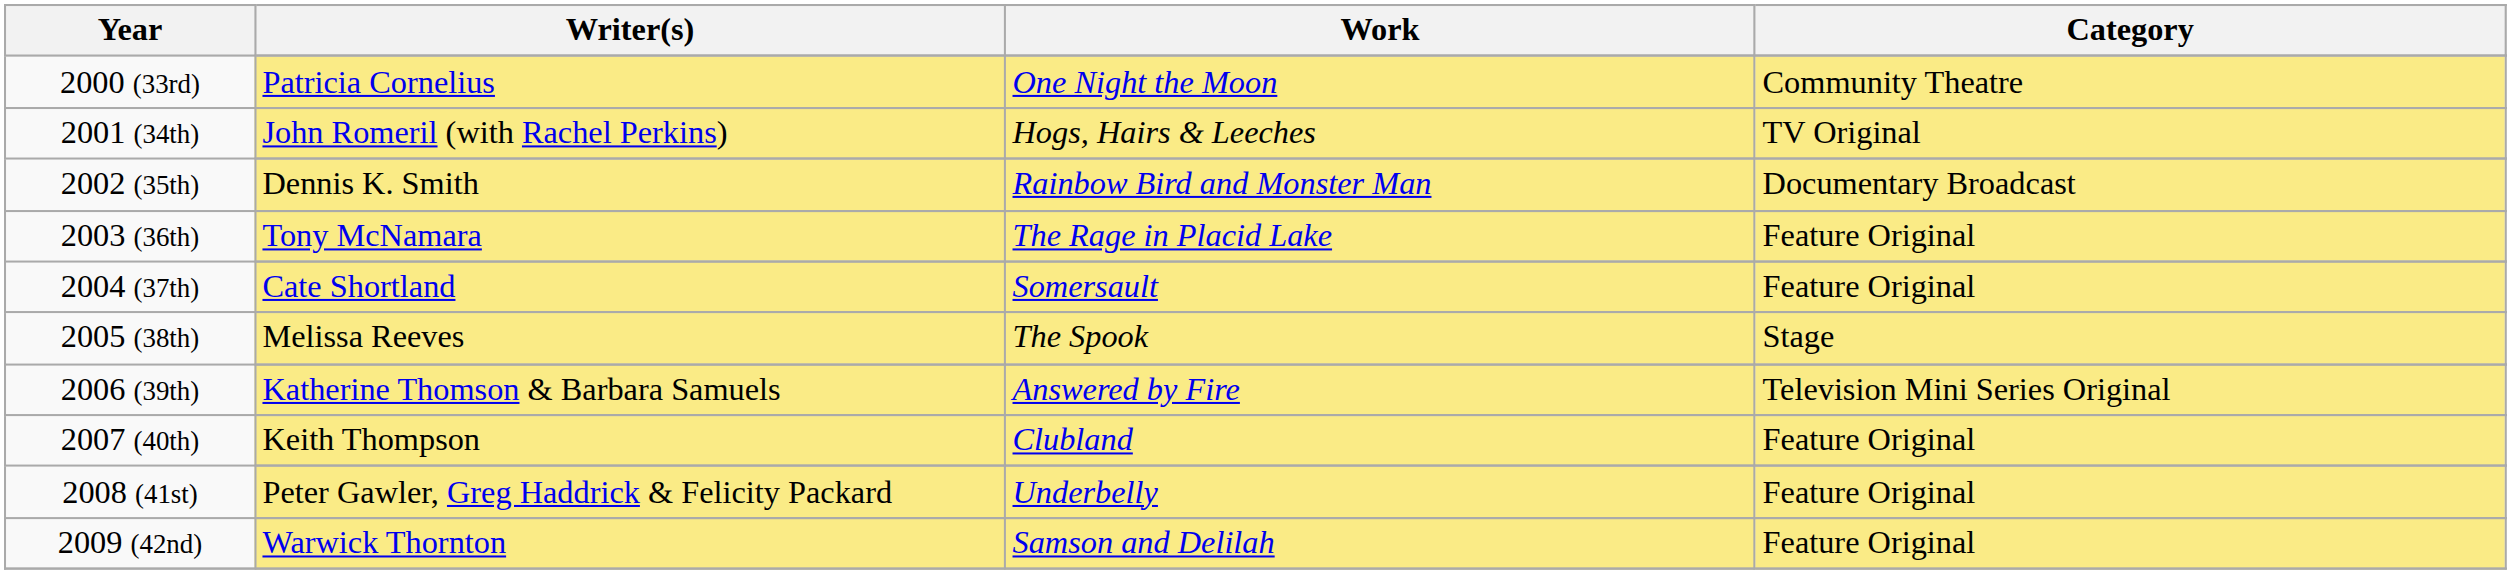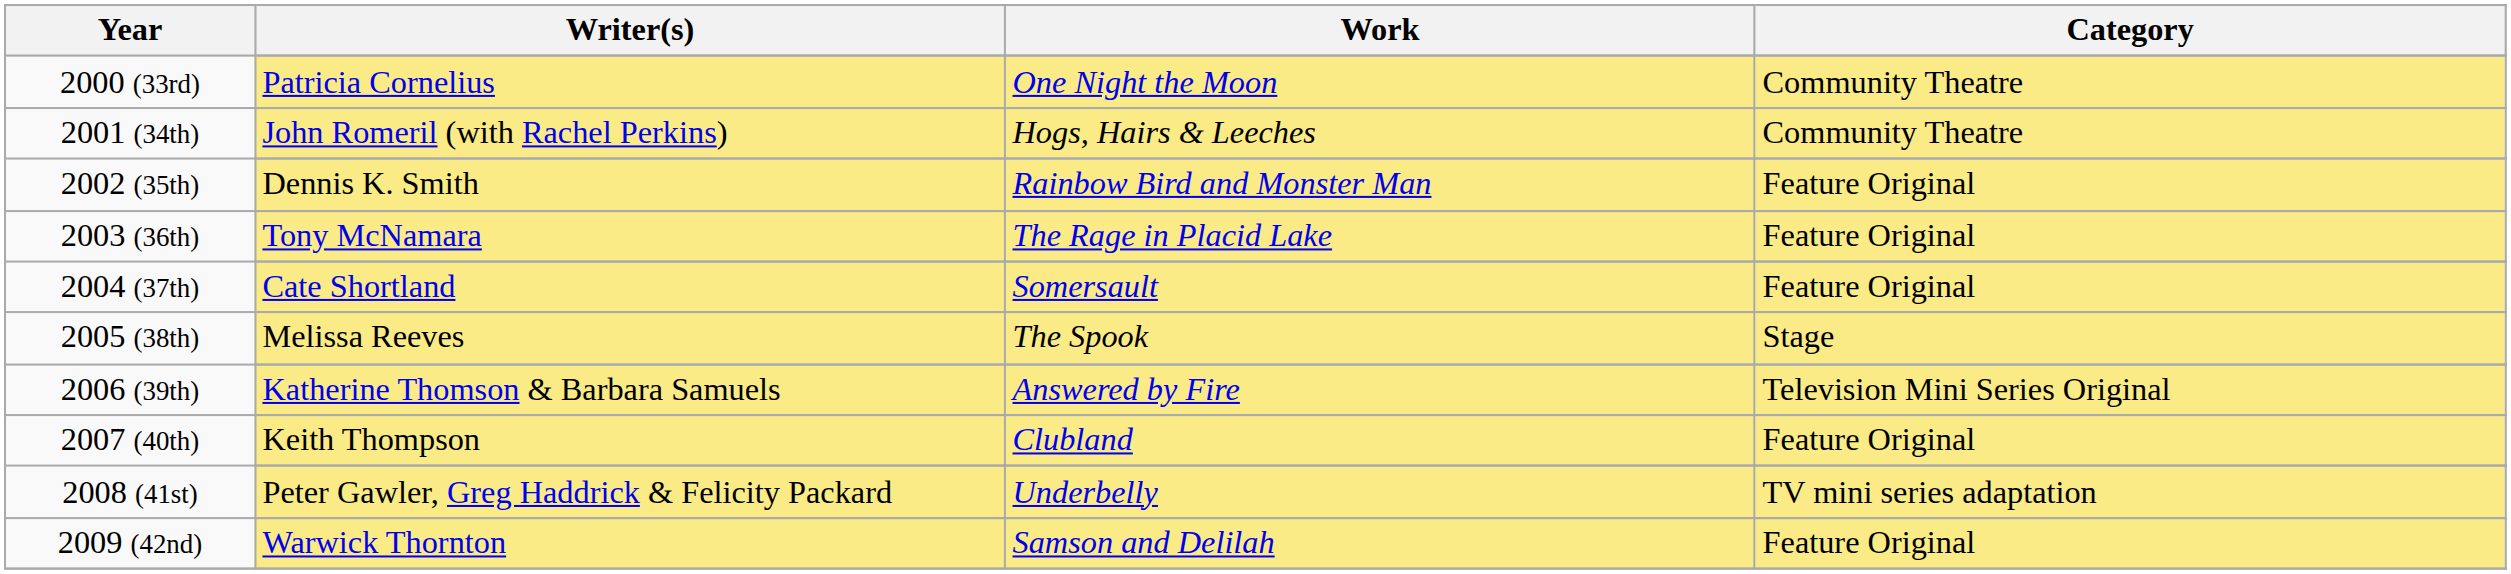 <table class="wikitable" style="width:98%;">
 <tr style="background:#bebebe;">
 <th style="width:10%;">Year</th>
 <th style="width:30%;">Writer(s)</th>
 <th style="width:30%;">Work</th>
 <th style="width:30%;">Category</th>
 </tr>
 <tr>
 <td rowspan=2 style="text-align:center">2000 <small>(33rd)</small></td>
 </tr>
 <tr style="background:#FAEB86"|>
 <td><a href='#'>Patricia Cornelius</a></td>
 <td><em><a href='#'>One Night the Moon</a></em></td>
 <td>Community Theatre</td>
 </tr>
 <tr>
 <td rowspan=2 style="text-align:center">2001 <small>(34th)</small></td>
 </tr>
 <tr style="background:#FAEB86"|>
 <td><a href='#'>John Romeril</a> (with <a href='#'>Rachel Perkins</a>)</td>
 <td><em>Hogs, Hairs & Leeches</em></td>
-<td>TV Original</td>
+<td>Community Theatre</td>
 </tr>
 <tr>
 <td rowspan=2 style="text-align:center">2002 <small>(35th)</small></td>
 </tr>
 <tr style="background:#FAEB86"|>
 <td>Dennis K. Smith</td>
 <td><em><a href='#'>Rainbow Bird and Monster Man</a></em></td>
-<td>Documentary Broadcast</td>
+<td>Feature Original</td>
 </tr>
 <tr>
 <td rowspan=2 style="text-align:center">2003 <small>(36th)</small></td>
 </tr>
 <tr style="background:#FAEB86"|>
 <td><a href='#'>Tony McNamara</a></td>
 <td><em><a href='#'>The Rage in Placid Lake</a></em></td>
 <td>Feature Original</td>
 </tr>
 <tr>
 <td rowspan=2 style="text-align:center">2004 <small>(37th)</small></td>
 </tr>
 <tr style="background:#FAEB86"|>
 <td><a href='#'>Cate Shortland</a></td>
 <td><em><a href='#'>Somersault</a></em></td>
 <td>Feature Original</td>
 </tr>
 <tr>
 <td rowspan=2 style="text-align:center">2005 <small>(38th)</small></td>
 </tr>
 <tr style="background:#FAEB86"|>
 <td>Melissa Reeves</td>
 <td><em>The Spook</em></td>
 <td>Stage</td>
 </tr>
 <tr>
 <td rowspan=2 style="text-align:center">2006 <small>(39th)</small></td>
 </tr>
 <tr style="background:#FAEB86"|>
 <td><a href='#'>Katherine Thomson</a> & Barbara Samuels</td>
 <td><em><a href='#'>Answered by Fire</a></em></td>
 <td>Television Mini Series Original</td>
 </tr>
 <tr>
 <td rowspan=2 style="text-align:center">2007 <small>(40th)</small></td>
 </tr>
 <tr style="background:#FAEB86"|>
 <td>Keith Thompson</td>
 <td><em><a href='#'>Clubland</a></em></td>
 <td>Feature Original</td>
 </tr>
 <tr>
 <td rowspan=2 style="text-align:center">2008 <small>(41st)</small></td>
 </tr>
 <tr style="background:#FAEB86"|>
 <td>Peter Gawler, <a href='#'>Greg Haddrick</a> & Felicity Packard</td>
 <td><em><a href='#'>Underbelly</a></em></td>
-<td>Feature Original</td>
+<td>TV mini series adaptation</td>
 </tr>
 <tr>
 <td rowspan=2 style="text-align:center">2009 <small>(42nd)</small></td>
 </tr>
 <tr style="background:#FAEB86"|>
 <td><a href='#'>Warwick Thornton</a></td>
 <td><em><a href='#'>Samson and Delilah</a></em></td>
 <td>Feature Original</td>
 </tr>
 <tr>
 </tr>
 </table>
